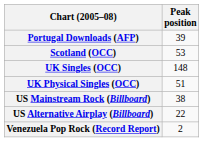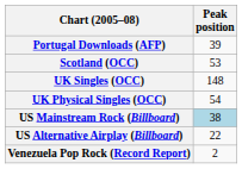 <table class="wikitable sortable plainrowheaders" style="text-align:center">
 <tr>
 <th scope="col">Chart (2005–08)</th>
 <th scope="col">Peak<br>position</th>
 </tr>
 <tr>
 <th scope="row"><a href='#'>Portugal Downloads</a> (<a href='#'>AFP</a>)</th>
 <td>39</td>
 </tr>
 <tr>
 <th scope="row"><a href='#'>Scotland</a> (<a href='#'>OCC</a>)</th>
 <td>53</td>
 </tr>
 <tr>
 <th scope="row"><a href='#'>UK Singles</a> (<a href='#'>OCC</a>)</th>
 <td>148</td>
 </tr>
 <tr>
 <th scope="row"><a href='#'>UK Physical Singles</a> (<a href='#'>OCC</a>)</th>
-<td>51</td>
+<td>54</td>
 </tr>
 <tr>
 <th scope="row">US <a href='#'>Mainstream Rock</a> (<em><a href='#'>Billboard</a></em>)</th>
-<td>38</td>
+<td style="background: lightblue;">38</td>
 </tr>
 <tr>
 <th scope="row">US <a href='#'>Alternative Airplay</a> (<em><a href='#'>Billboard</a></em>)</th>
 <td>22</td>
 </tr>
 <tr>
 <th scope="row">Venezuela Pop Rock (<a href='#'>Record Report</a>)</th>
 <td>2</td>
 </tr>
 </table>
